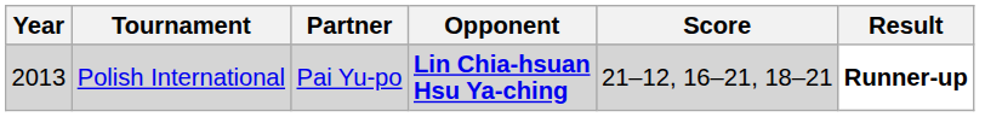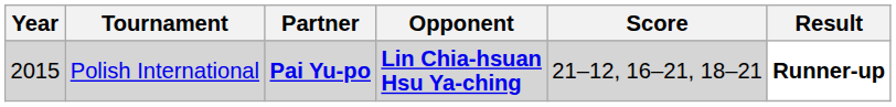 <table class="sortable wikitable" style="font-size: 90%;">
 <tr>
 <th>Year</th>
 <th>Tournament</th>
 <th>Partner</th>
 <th>Opponent</th>
 <th>Score</th>
 <th>Result</th>
 </tr>
 <tr style="background:#D5D5D5">
-<td align="center">2013</td>
+<td align="center">2015</td>
 <td align="left"><a href='#'>Polish International</a></td>
-<td align="left"> <a href='#'>Pai Yu-po</a></td>
+<td align="left"><strong> <a href='#'>Pai Yu-po</a></strong></td>
 <td align="left"><strong> <a href='#'>Lin Chia-hsuan</a> <br>  <a href='#'>Hsu Ya-ching</a></strong></td>
 <td align="left">21–12, 16–21, 18–21</td>
 <td style="text-align:left; background:white"> <strong>Runner-up</strong></td>
 </tr>
 </table>
